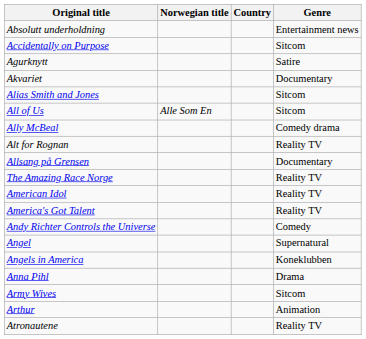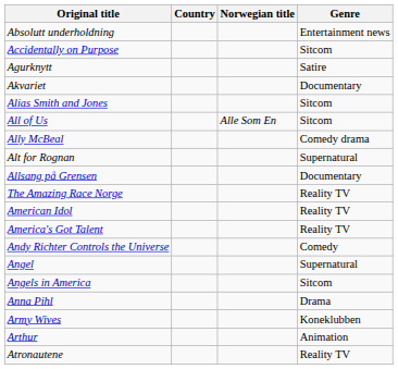 <table class="wikitable sortable">
 <tr>
 <th>Original title</th>
+<th>Country</th>
 <th>Norwegian title</th>
-<th>Country</th>
 <th>Genre</th>
 </tr>
 <tr>
 <td><em>Absolutt underholdning</em></td>
 <td></td>
 <td></td>
 <td>Entertainment news</td>
 </tr>
 <tr>
 <td><em><a href='#'>Accidentally on Purpose</a></em></td>
 <td></td>
 <td></td>
 <td>Sitcom</td>
 </tr>
 <tr>
 <td><em>Agurknytt</em></td>
 <td></td>
 <td></td>
 <td>Satire</td>
 </tr>
 <tr>
 <td><em>Akvariet</em></td>
 <td></td>
 <td></td>
 <td>Documentary</td>
 </tr>
 <tr>
 <td><em><a href='#'>Alias Smith and Jones</a></em></td>
 <td></td>
 <td></td>
 <td>Sitcom</td>
 </tr>
 <tr>
 <td><em><a href='#'>All of Us</a></em></td>
+<td></td>
 <td><em>Alle Som En</em></td>
-<td></td>
 <td>Sitcom</td>
 </tr>
 <tr>
 <td><em><a href='#'>Ally McBeal</a></em></td>
 <td></td>
 <td></td>
 <td>Comedy drama</td>
 </tr>
 <tr>
 <td><em>Alt for Rognan</em></td>
 <td></td>
 <td></td>
-<td>Reality TV</td>
+<td>Supernatural</td>
 </tr>
 <tr>
 <td><em><a href='#'>Allsang på Grensen</a></em></td>
 <td></td>
 <td></td>
 <td>Documentary</td>
 </tr>
 <tr>
 <td><em><a href='#'>The Amazing Race Norge</a></em></td>
 <td></td>
 <td></td>
 <td>Reality TV</td>
 </tr>
 <tr>
 <td><em><a href='#'>American Idol</a></em></td>
 <td></td>
 <td></td>
 <td>Reality TV</td>
 </tr>
 <tr>
 <td><em><a href='#'>America's Got Talent</a></em></td>
 <td></td>
 <td></td>
 <td>Reality TV</td>
 </tr>
 <tr>
 <td><em><a href='#'>Andy Richter Controls the Universe</a></em></td>
 <td></td>
 <td></td>
 <td>Comedy</td>
 </tr>
 <tr>
 <td><em><a href='#'>Angel</a></em></td>
 <td></td>
 <td></td>
 <td>Supernatural</td>
 </tr>
 <tr>
 <td><em><a href='#'>Angels in America</a></em></td>
 <td></td>
 <td></td>
-<td>Koneklubben</td>
+<td>Sitcom</td>
 </tr>
 <tr>
 <td><em><a href='#'>Anna Pihl</a></em></td>
 <td></td>
 <td></td>
 <td>Drama</td>
 </tr>
 <tr>
 <td><em><a href='#'>Army Wives</a></em></td>
 <td></td>
 <td></td>
-<td>Sitcom</td>
+<td>Koneklubben</td>
 </tr>
 <tr>
 <td><em><a href='#'>Arthur</a></em></td>
+<td> </td>
 <td></td>
-<td> </td>
 <td>Animation</td>
 </tr>
 <tr>
 <td><em>Atronautene</em></td>
 <td></td>
 <td></td>
 <td>Reality TV</td>
 </tr>
 </table>
